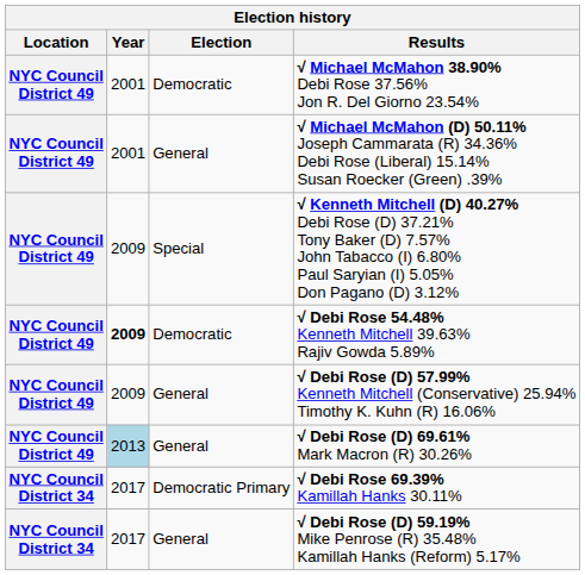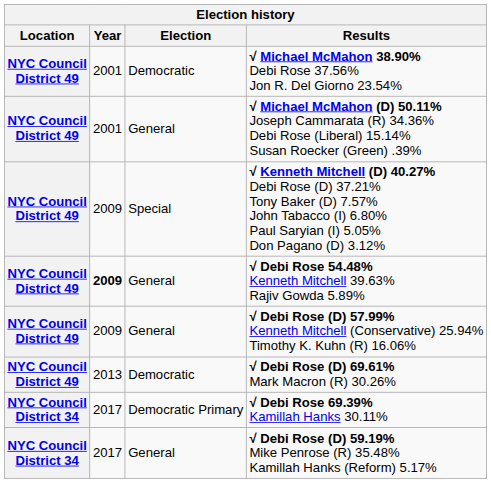 <table class="wikitable collapsible">
 <tr valign=bottom>
 <th colspan=4>Election history</th>
 </tr>
 <tr valign=bottom>
 <th>Location</th>
 <th>Year</th>
 <th>Election</th>
 <th>Results</th>
 </tr>
 <tr>
 <th><a href='#'>NYC Council<br>District 49</a></th>
 <td>2001</td>
 <td>Democratic</td>
 <td><strong>√ <a href='#'>Michael McMahon</a> 38.90%</strong><br>Debi Rose 37.56%<br>Jon R. Del Giorno 23.54%</td>
 </tr>
 <tr>
 <th><a href='#'>NYC Council<br>District 49</a></th>
 <td>2001</td>
 <td>General</td>
 <td><strong>√ <a href='#'>Michael McMahon</a> (D) 50.11%</strong><br>Joseph Cammarata (R) 34.36%<br>Debi Rose (Liberal) 15.14%<br>Susan Roecker (Green) .39%</td>
 </tr>
 <tr>
 <th><a href='#'>NYC Council<br>District 49</a></th>
 <td>2009</td>
 <td>Special</td>
 <td><strong>√ <a href='#'>Kenneth Mitchell</a> (D) 40.27%</strong><br>Debi Rose (D) 37.21%<br>Tony Baker (D) 7.57%<br>John Tabacco (I) 6.80%<br>Paul Saryian (I) 5.05%<br>Don Pagano (D) 3.12%</td>
 </tr>
 <tr>
 <th><a href='#'>NYC Council<br>District 49</a></th>
 <td><strong>2009</strong></td>
-<td>Democratic</td>
+<td>General</td>
 <td><strong>√ Debi Rose 54.48%</strong><br><a href='#'>Kenneth Mitchell</a> 39.63%<br>Rajiv Gowda 5.89%</td>
 </tr>
 <tr>
 <th><a href='#'>NYC Council<br>District 49</a></th>
 <td>2009</td>
 <td>General</td>
 <td><strong>√ Debi Rose (D) 57.99%</strong><br><a href='#'>Kenneth Mitchell</a> (Conservative) 25.94%<br>Timothy K. Kuhn (R) 16.06%</td>
 </tr>
 <tr>
 <th><a href='#'>NYC Council<br>District 49</a></th>
-<td style="background: lightblue;">2013</td>
-<td>General</td>
+<td>2013</td>
+<td>Democratic</td>
 <td><strong>√ Debi Rose (D) 69.61%</strong><br>Mark Macron (R) 30.26%</td>
 </tr>
 <tr>
 <th><a href='#'>NYC Council<br>District 34</a></th>
 <td>2017</td>
 <td>Democratic Primary</td>
 <td><strong>√ Debi Rose 69.39%</strong><br><a href='#'>Kamillah Hanks</a> 30.11%</td>
 </tr>
 <tr>
 <th><a href='#'>NYC Council<br>District 34</a></th>
 <td>2017</td>
 <td>General</td>
 <td><strong>√ Debi Rose (D) 59.19%</strong><br>Mike Penrose (R) 35.48%<br>Kamillah Hanks (Reform) 5.17%</td>
 </tr>
 </table>
